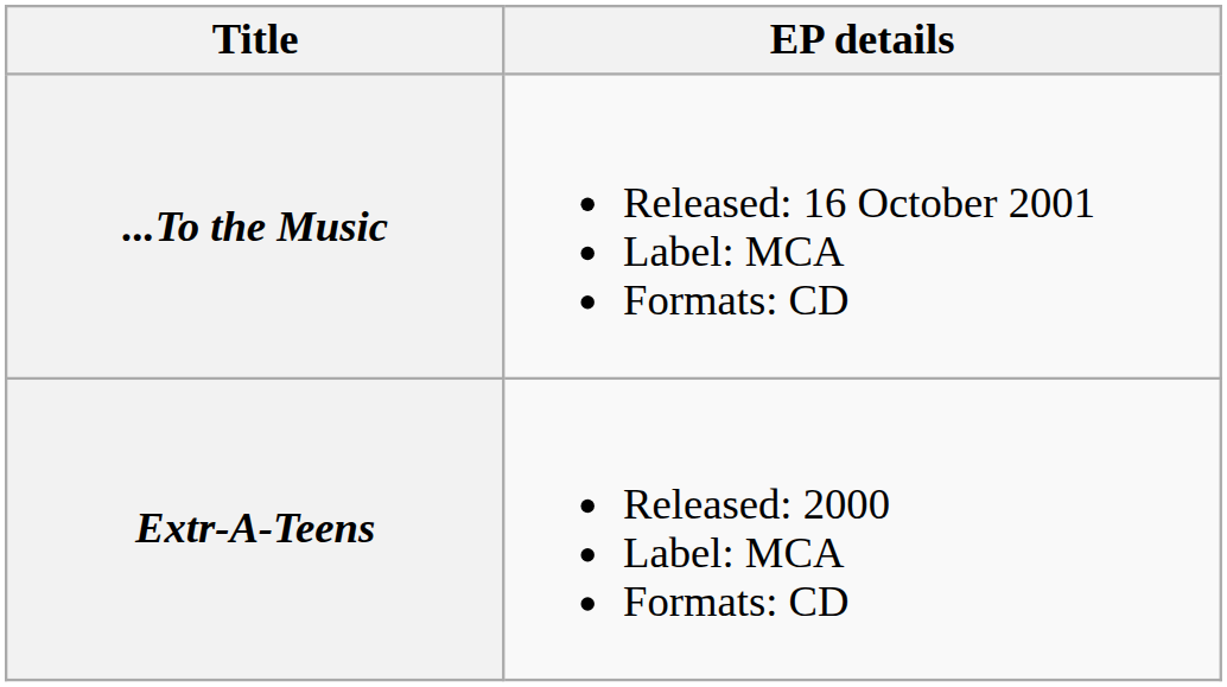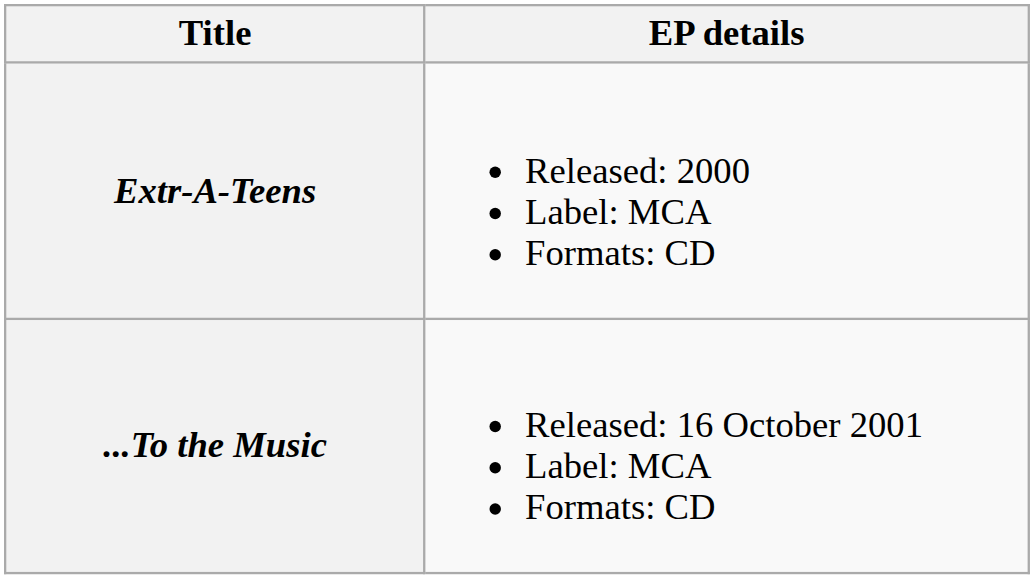 <table class="wikitable plainrowheaders" style="text-align:center;">
 <tr>
 <th scope="col" style="width:11em;">Title</th>
 <th scope="col" style="width:16em;">EP details</th>
 </tr>
 <tr>
+<th scope="row"><em>Extr-A-Teens</em></th>
+<td align="left"><br><ul><li>Released: 2000</li><li>Label: MCA</li><li>Formats: CD</li></ul></td>
+</tr>
+<tr>
 <th scope="row"><em>...To the Music</em></th>
 <td align="left"><br><ul><li>Released: 16 October 2001</li><li>Label: MCA</li><li>Formats: CD</li></ul></td>
 </tr>
-<tr>
-<th scope="row"><em>Extr-A-Teens</em></th>
-<td align="left"><br><ul><li>Released: 2000</li><li>Label: MCA</li><li>Formats: CD</li></ul></td>
-</tr>
 </table>
